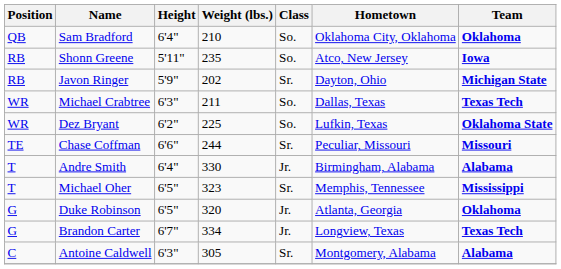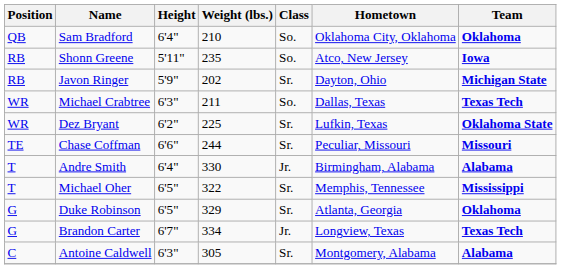 <table class="wikitable" style="font-size: 90%">
 <tr>
 <th>Position</th>
 <th>Name</th>
 <th>Height</th>
 <th>Weight (lbs.)</th>
 <th>Class</th>
 <th>Hometown</th>
 <th>Team</th>
 </tr>
 <tr>
 <td><a href='#'>QB</a></td>
 <td><a href='#'>Sam Bradford</a></td>
 <td>6'4"</td>
 <td>210</td>
 <td>So.</td>
 <td><a href='#'>Oklahoma City, Oklahoma</a></td>
 <td><strong><a href='#'>Oklahoma</a></strong></td>
 </tr>
 <tr>
 <td><a href='#'>RB</a></td>
 <td><a href='#'>Shonn Greene</a></td>
 <td>5'11"</td>
 <td>235</td>
 <td>So.</td>
 <td><a href='#'>Atco, New Jersey</a></td>
 <td><strong><a href='#'>Iowa</a></strong></td>
 </tr>
 <tr>
 <td><a href='#'>RB</a></td>
 <td><a href='#'>Javon Ringer</a></td>
 <td>5'9"</td>
 <td>202</td>
 <td>Sr.</td>
 <td><a href='#'>Dayton, Ohio</a></td>
 <td><strong><a href='#'>Michigan State</a></strong></td>
 </tr>
 <tr>
 <td><a href='#'>WR</a></td>
 <td><a href='#'>Michael Crabtree</a></td>
 <td>6'3"</td>
 <td>211</td>
 <td>So.</td>
 <td><a href='#'>Dallas, Texas</a></td>
 <td><strong><a href='#'>Texas Tech</a></strong></td>
 </tr>
 <tr>
 <td><a href='#'>WR</a></td>
 <td><a href='#'>Dez Bryant</a></td>
 <td>6'2"</td>
 <td>225</td>
-<td>So.</td>
+<td>Sr.</td>
 <td><a href='#'>Lufkin, Texas</a></td>
 <td><strong><a href='#'>Oklahoma State</a></strong></td>
 </tr>
 <tr>
 <td><a href='#'>TE</a></td>
 <td><a href='#'>Chase Coffman</a></td>
 <td>6'6"</td>
 <td>244</td>
 <td>Sr.</td>
 <td><a href='#'>Peculiar, Missouri</a></td>
 <td><strong><a href='#'>Missouri</a></strong></td>
 </tr>
 <tr>
 <td><a href='#'>T</a></td>
 <td><a href='#'>Andre Smith</a></td>
 <td>6'4"</td>
 <td>330</td>
 <td>Jr.</td>
 <td><a href='#'>Birmingham, Alabama</a></td>
 <td><strong><a href='#'>Alabama</a></strong></td>
 </tr>
 <tr>
 <td><a href='#'>T</a></td>
 <td><a href='#'>Michael Oher</a></td>
 <td>6'5"</td>
-<td>323</td>
+<td>322</td>
 <td>Sr.</td>
 <td><a href='#'>Memphis, Tennessee</a></td>
 <td><strong><a href='#'>Mississippi</a></strong></td>
 </tr>
 <tr>
 <td><a href='#'>G</a></td>
 <td><a href='#'>Duke Robinson</a></td>
 <td>6'5"</td>
-<td>320</td>
-<td>Jr.</td>
+<td>329</td>
+<td>Sr.</td>
 <td><a href='#'>Atlanta, Georgia</a></td>
 <td><strong><a href='#'>Oklahoma</a></strong></td>
 </tr>
 <tr>
 <td><a href='#'>G</a></td>
 <td><a href='#'>Brandon Carter</a></td>
 <td>6'7"</td>
 <td>334</td>
 <td>Jr.</td>
 <td><a href='#'>Longview, Texas</a></td>
 <td><strong><a href='#'>Texas Tech</a></strong></td>
 </tr>
 <tr>
 <td><a href='#'>C</a></td>
 <td><a href='#'>Antoine Caldwell</a></td>
 <td>6'3"</td>
 <td>305</td>
 <td>Sr.</td>
 <td><a href='#'>Montgomery, Alabama</a></td>
 <td><strong><a href='#'>Alabama</a></strong></td>
 </tr>
 <tr>
 </tr>
 </table>
